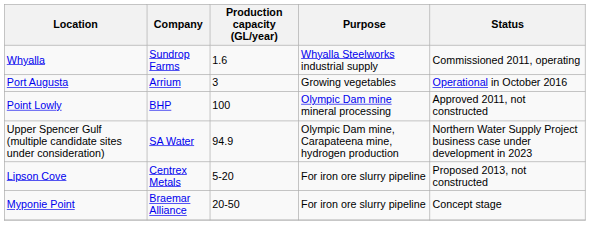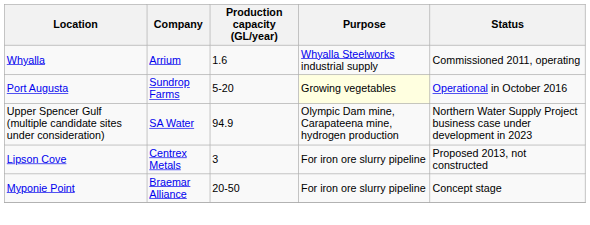 <table class="wikitable sortable">
 <tr>
 <th>Location</th>
 <th>Company</th>
 <th>Production capacity (GL/year)</th>
 <th>Purpose</th>
 <th>Status</th>
 </tr>
 <tr>
 <td><a href='#'>Whyalla</a></td>
-<td><a href='#'>Sundrop Farms</a></td>
+<td><a href='#'>Arrium</a></td>
 <td>1.6</td>
 <td><a href='#'>Whyalla Steelworks</a> industrial supply</td>
 <td>Commissioned 2011, operating</td>
 </tr>
 <tr>
 <td><a href='#'>Port Augusta</a></td>
-<td><a href='#'>Arrium</a></td>
-<td>3</td>
-<td>Growing vegetables</td>
+<td><a href='#'>Sundrop Farms</a></td>
+<td>5-20</td>
+<td style="background: lightyellow;">Growing vegetables</td>
 <td><a href='#'>Operational</a> in October 2016</td>
-</tr>
-<tr>
-<td><a href='#'>Point Lowly</a></td>
-<td><a href='#'>BHP</a></td>
-<td>100</td>
-<td><a href='#'>Olympic Dam mine</a> mineral processing</td>
-<td>Approved 2011, not constructed</td>
 </tr>
 <tr>
 <td>Upper Spencer Gulf (multiple candidate sites under consideration)</td>
 <td><a href='#'>SA Water</a></td>
 <td>94.9</td>
 <td>Olympic Dam mine, Carapateena mine, hydrogen production</td>
 <td>Northern Water Supply Project business case under development in 2023</td>
 </tr>
 <tr>
 <td><a href='#'>Lipson Cove</a></td>
 <td><a href='#'>Centrex Metals</a></td>
-<td>5-20</td>
+<td>3</td>
 <td>For iron ore slurry pipeline</td>
 <td>Proposed 2013, not constructed</td>
 </tr>
 <tr>
 <td><a href='#'>Myponie Point</a></td>
 <td><a href='#'>Braemar Alliance</a></td>
 <td>20-50</td>
 <td>For iron ore slurry pipeline</td>
 <td>Concept stage</td>
 </tr>
 <tr>
 </tr>
 </table>
